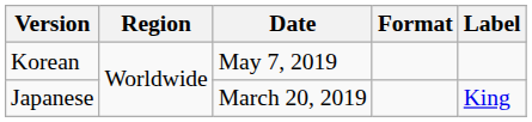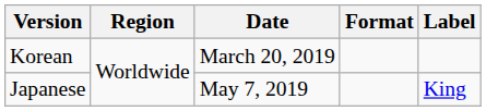 <table class = "wikitable plainrowheaders">
 <tr>
 <th>Version</th>
 <th>Region</th>
 <th>Date</th>
 <th>Format</th>
 <th>Label</th>
 </tr>
 <tr>
 <td>Korean</td>
 <td rowspan="2">Worldwide</td>
-<td>May 7, 2019</td>
+<td>March 20, 2019</td>
 <td></td>
 <td></td>
 </tr>
 <tr>
 <td>Japanese</td>
-<td>March 20, 2019</td>
+<td>May 7, 2019</td>
 <td></td>
 <td><a href='#'>King</a></td>
 </tr>
 </table>
